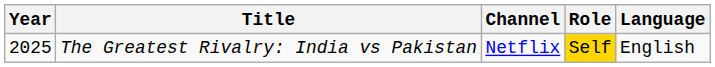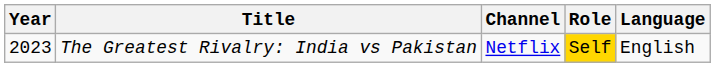 <table class="wikitable sortable">
 <tr>
 <th>Year</th>
 <th>Title</th>
 <th>Channel</th>
 <th>Role</th>
 <th>Language</th>
 </tr>
 <tr>
-<td>2025</td>
+<td>2023</td>
 <td><em>The Greatest Rivalry: India vs Pakistan</em></td>
 <td><a href='#'>Netflix</a></td>
 <td style="background: gold;">Self</td>
 <td>English</td>
 </tr>
 </table>
